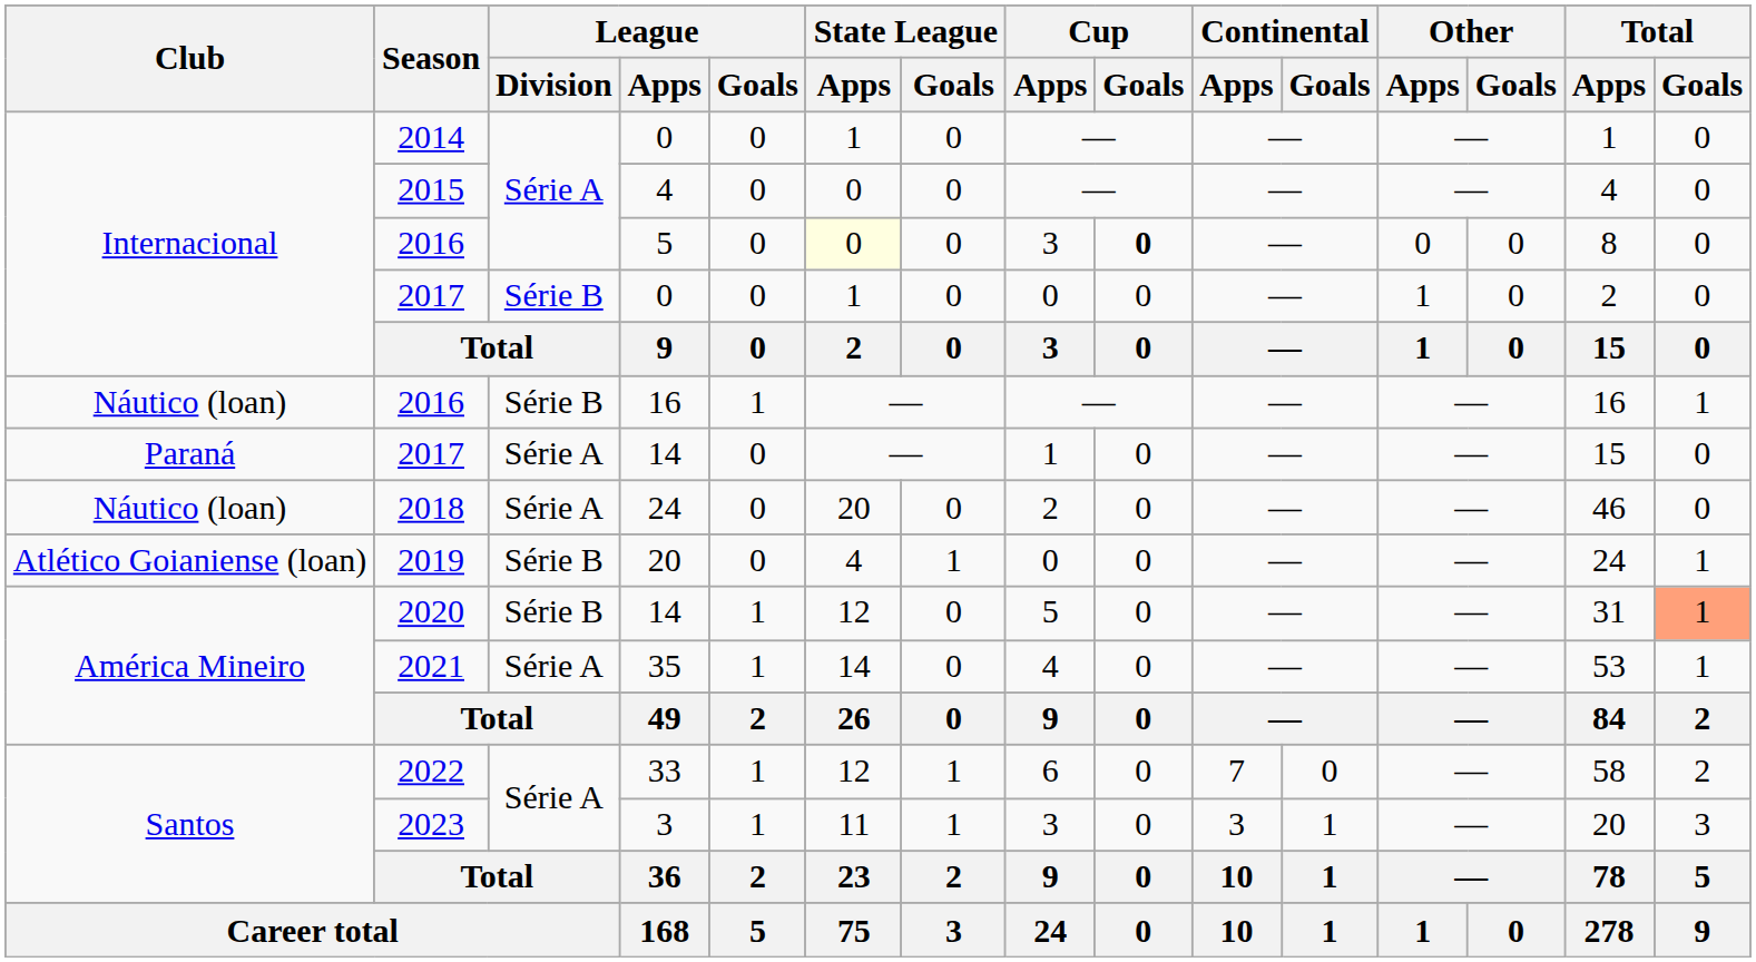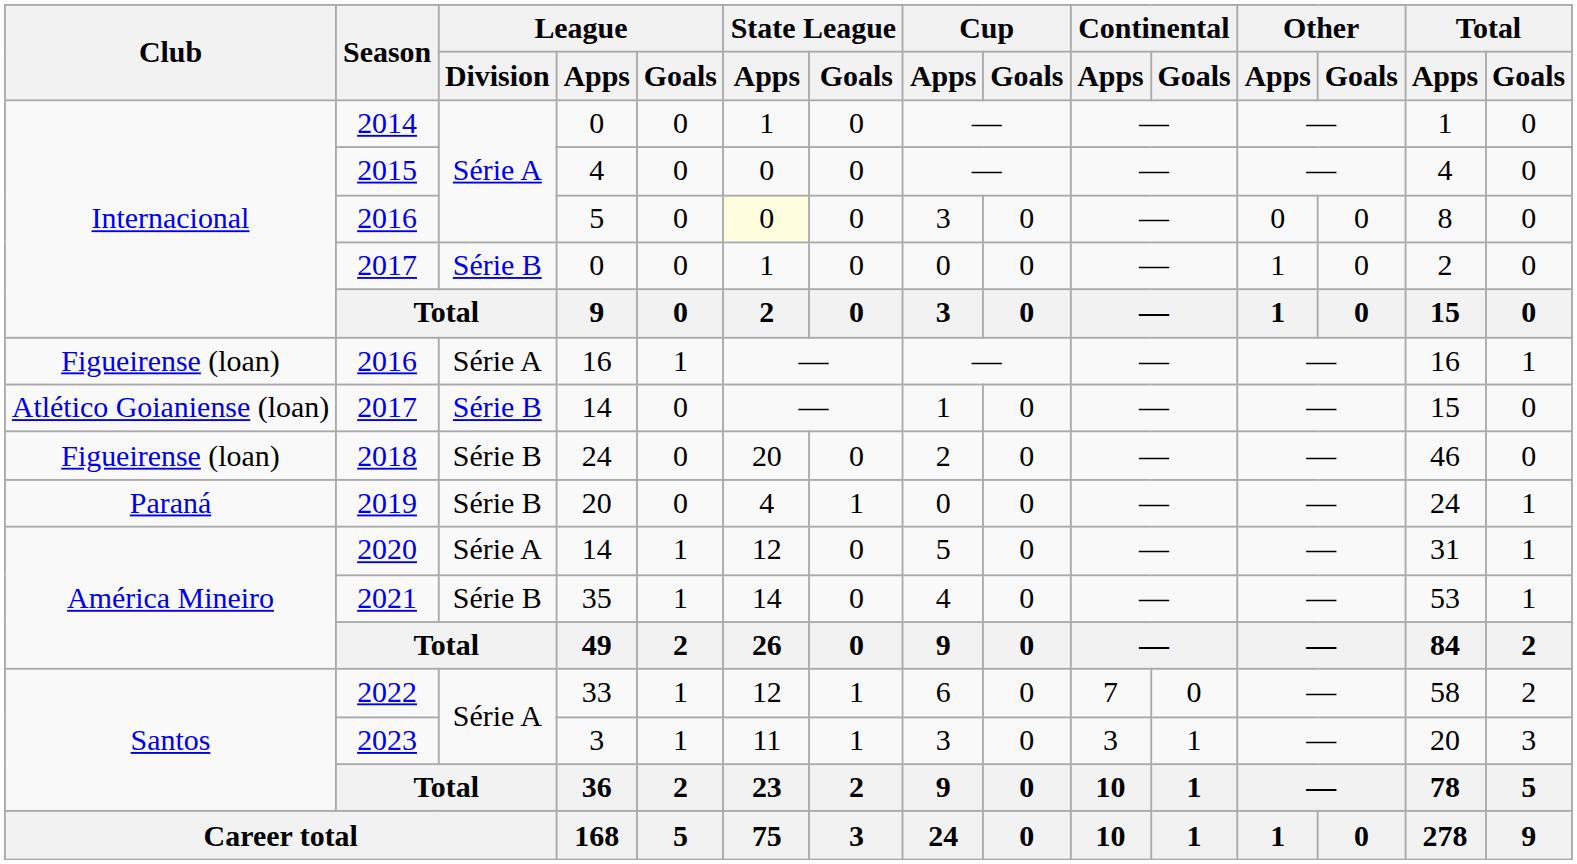 <table class="wikitable" style="text-align:center">
 <tr>
 <th rowspan="2">Club</th>
 <th rowspan="2">Season</th>
 <th colspan="3">League</th>
 <th colspan="2">State League</th>
 <th colspan="2">Cup</th>
 <th colspan="2">Continental</th>
 <th colspan="2">Other</th>
 <th colspan="2">Total</th>
 </tr>
 <tr>
 <th>Division</th>
 <th>Apps</th>
 <th>Goals</th>
 <th>Apps</th>
 <th>Goals</th>
 <th>Apps</th>
 <th>Goals</th>
 <th>Apps</th>
 <th>Goals</th>
 <th>Apps</th>
 <th>Goals</th>
 <th>Apps</th>
 <th>Goals</th>
 </tr>
 <tr>
 <td rowspan="5"><a href='#'>Internacional</a></td>
 <td><a href='#'>2014</a></td>
 <td rowspan="3"><a href='#'>Série A</a></td>
 <td>0</td>
 <td>0</td>
 <td>1</td>
 <td>0</td>
 <td colspan="2">—</td>
 <td colspan="2">—</td>
 <td colspan="2">—</td>
 <td>1</td>
 <td>0</td>
 </tr>
 <tr>
 <td><a href='#'>2015</a></td>
 <td>4</td>
 <td>0</td>
 <td>0</td>
 <td>0</td>
 <td colspan="2">—</td>
 <td colspan="2">—</td>
 <td colspan="2">—</td>
 <td>4</td>
 <td>0</td>
 </tr>
 <tr>
 <td><a href='#'>2016</a></td>
 <td>5</td>
 <td>0</td>
 <td style="background: lightyellow;">0</td>
 <td>0</td>
 <td>3</td>
-<td><strong>0</strong></td>
+<td>0</td>
 <td colspan="2">—</td>
 <td>0</td>
 <td>0</td>
 <td>8</td>
 <td>0</td>
 </tr>
 <tr>
 <td><a href='#'>2017</a></td>
 <td><a href='#'>Série B</a></td>
 <td>0</td>
 <td>0</td>
 <td>1</td>
 <td>0</td>
 <td>0</td>
 <td>0</td>
 <td colspan="2">—</td>
 <td>1</td>
 <td>0</td>
 <td>2</td>
 <td>0</td>
 </tr>
 <tr>
 <th colspan="2">Total</th>
 <th>9</th>
 <th>0</th>
 <th>2</th>
 <th>0</th>
 <th>3</th>
 <th>0</th>
 <th colspan="2">—</th>
 <th>1</th>
 <th>0</th>
 <th>15</th>
 <th>0</th>
 </tr>
 <tr>
-<td><a href='#'>Náutico</a> (loan)</td>
+<td><a href='#'>Figueirense</a> (loan)</td>
 <td><a href='#'>2016</a></td>
-<td>Série B</td>
+<td>Série A</td>
 <td>16</td>
 <td>1</td>
 <td colspan="2">—</td>
 <td colspan="2">—</td>
 <td colspan="2">—</td>
 <td colspan="2">—</td>
 <td>16</td>
 <td>1</td>
 </tr>
 <tr>
-<td><a href='#'>Paraná</a></td>
+<td><a href='#'>Atlético Goianiense</a> (loan)</td>
 <td><a href='#'>2017</a></td>
-<td>Série A</td>
+<td><a href='#'>Série B</a></td>
 <td>14</td>
 <td>0</td>
 <td colspan="2">—</td>
 <td>1</td>
 <td>0</td>
 <td colspan="2">—</td>
 <td colspan="2">—</td>
 <td>15</td>
 <td>0</td>
 </tr>
 <tr>
-<td><a href='#'>Náutico</a> (loan)</td>
+<td><a href='#'>Figueirense</a> (loan)</td>
 <td><a href='#'>2018</a></td>
-<td>Série A</td>
+<td>Série B</td>
 <td>24</td>
 <td>0</td>
 <td>20</td>
 <td>0</td>
 <td>2</td>
 <td>0</td>
 <td colspan="2">—</td>
 <td colspan="2">—</td>
 <td>46</td>
 <td>0</td>
 </tr>
 <tr>
-<td><a href='#'>Atlético Goianiense</a> (loan)</td>
+<td><a href='#'>Paraná</a></td>
 <td><a href='#'>2019</a></td>
 <td>Série B</td>
 <td>20</td>
 <td>0</td>
 <td>4</td>
 <td>1</td>
 <td>0</td>
 <td>0</td>
 <td colspan="2">—</td>
 <td colspan="2">—</td>
 <td>24</td>
 <td>1</td>
 </tr>
 <tr>
 <td rowspan="3"><a href='#'>América Mineiro</a></td>
 <td><a href='#'>2020</a></td>
-<td>Série B</td>
+<td>Série A</td>
 <td>14</td>
 <td>1</td>
 <td>12</td>
 <td>0</td>
 <td>5</td>
 <td>0</td>
 <td colspan="2">—</td>
 <td colspan="2">—</td>
 <td>31</td>
-<td style="background: lightsalmon;">1</td>
+<td>1</td>
 </tr>
 <tr>
 <td><a href='#'>2021</a></td>
-<td>Série A</td>
+<td>Série B</td>
 <td>35</td>
 <td>1</td>
 <td>14</td>
 <td>0</td>
 <td>4</td>
 <td>0</td>
 <td colspan="2">—</td>
 <td colspan="2">—</td>
 <td>53</td>
 <td>1</td>
 </tr>
 <tr>
 <th colspan="2">Total</th>
 <th>49</th>
 <th>2</th>
 <th>26</th>
 <th>0</th>
 <th>9</th>
 <th>0</th>
 <th colspan="2">—</th>
 <th colspan="2">—</th>
 <th>84</th>
 <th>2</th>
 </tr>
 <tr>
 <td rowspan="3"><a href='#'>Santos</a></td>
 <td><a href='#'>2022</a></td>
 <td rowspan="2">Série A</td>
 <td>33</td>
 <td>1</td>
 <td>12</td>
 <td>1</td>
 <td>6</td>
 <td>0</td>
 <td>7</td>
 <td>0</td>
 <td colspan="2">—</td>
 <td>58</td>
 <td>2</td>
 </tr>
 <tr>
 <td><a href='#'>2023</a></td>
 <td>3</td>
 <td>1</td>
 <td>11</td>
 <td>1</td>
 <td>3</td>
 <td>0</td>
 <td>3</td>
 <td>1</td>
 <td colspan="2">—</td>
 <td>20</td>
 <td>3</td>
 </tr>
 <tr>
 <th colspan="2">Total</th>
 <th>36</th>
 <th>2</th>
 <th>23</th>
 <th>2</th>
 <th>9</th>
 <th>0</th>
 <th>10</th>
 <th>1</th>
 <th colspan="2">—</th>
 <th>78</th>
 <th>5</th>
 </tr>
 <tr>
 <th colspan="3">Career total</th>
 <th>168</th>
 <th>5</th>
 <th>75</th>
 <th>3</th>
 <th>24</th>
 <th>0</th>
 <th>10</th>
 <th>1</th>
 <th>1</th>
 <th>0</th>
 <th>278</th>
 <th>9</th>
 </tr>
 </table>
